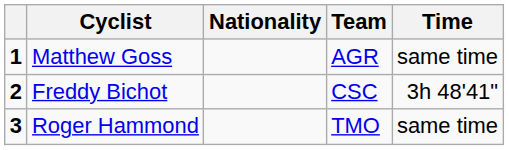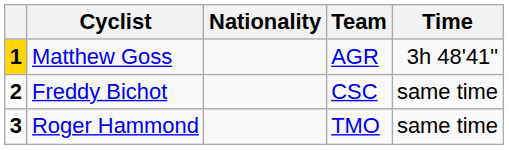 <table class="wikitable">
 <tr>
 <th></th>
 <th>Cyclist</th>
 <th>Nationality</th>
 <th>Team</th>
 <th>Time</th>
 </tr>
 <tr>
-<td><strong>1</strong></td>
+<td style="background: gold;"><strong>1</strong></td>
 <td><a href='#'>Matthew Goss</a></td>
 <td></td>
 <td><a href='#'>AGR</a></td>
-<td align="right">same time</td>
+<td align="right">3h 48'41"</td>
 </tr>
 <tr>
 <td><strong>2</strong></td>
 <td><a href='#'>Freddy Bichot</a></td>
 <td></td>
 <td><a href='#'>CSC</a></td>
-<td align="right">3h 48'41"</td>
+<td align="right">same time</td>
 </tr>
 <tr>
 <td><strong>3</strong></td>
 <td><a href='#'>Roger Hammond</a></td>
 <td></td>
 <td><a href='#'>TMO</a></td>
 <td align="right">same time</td>
 </tr>
 </table>
